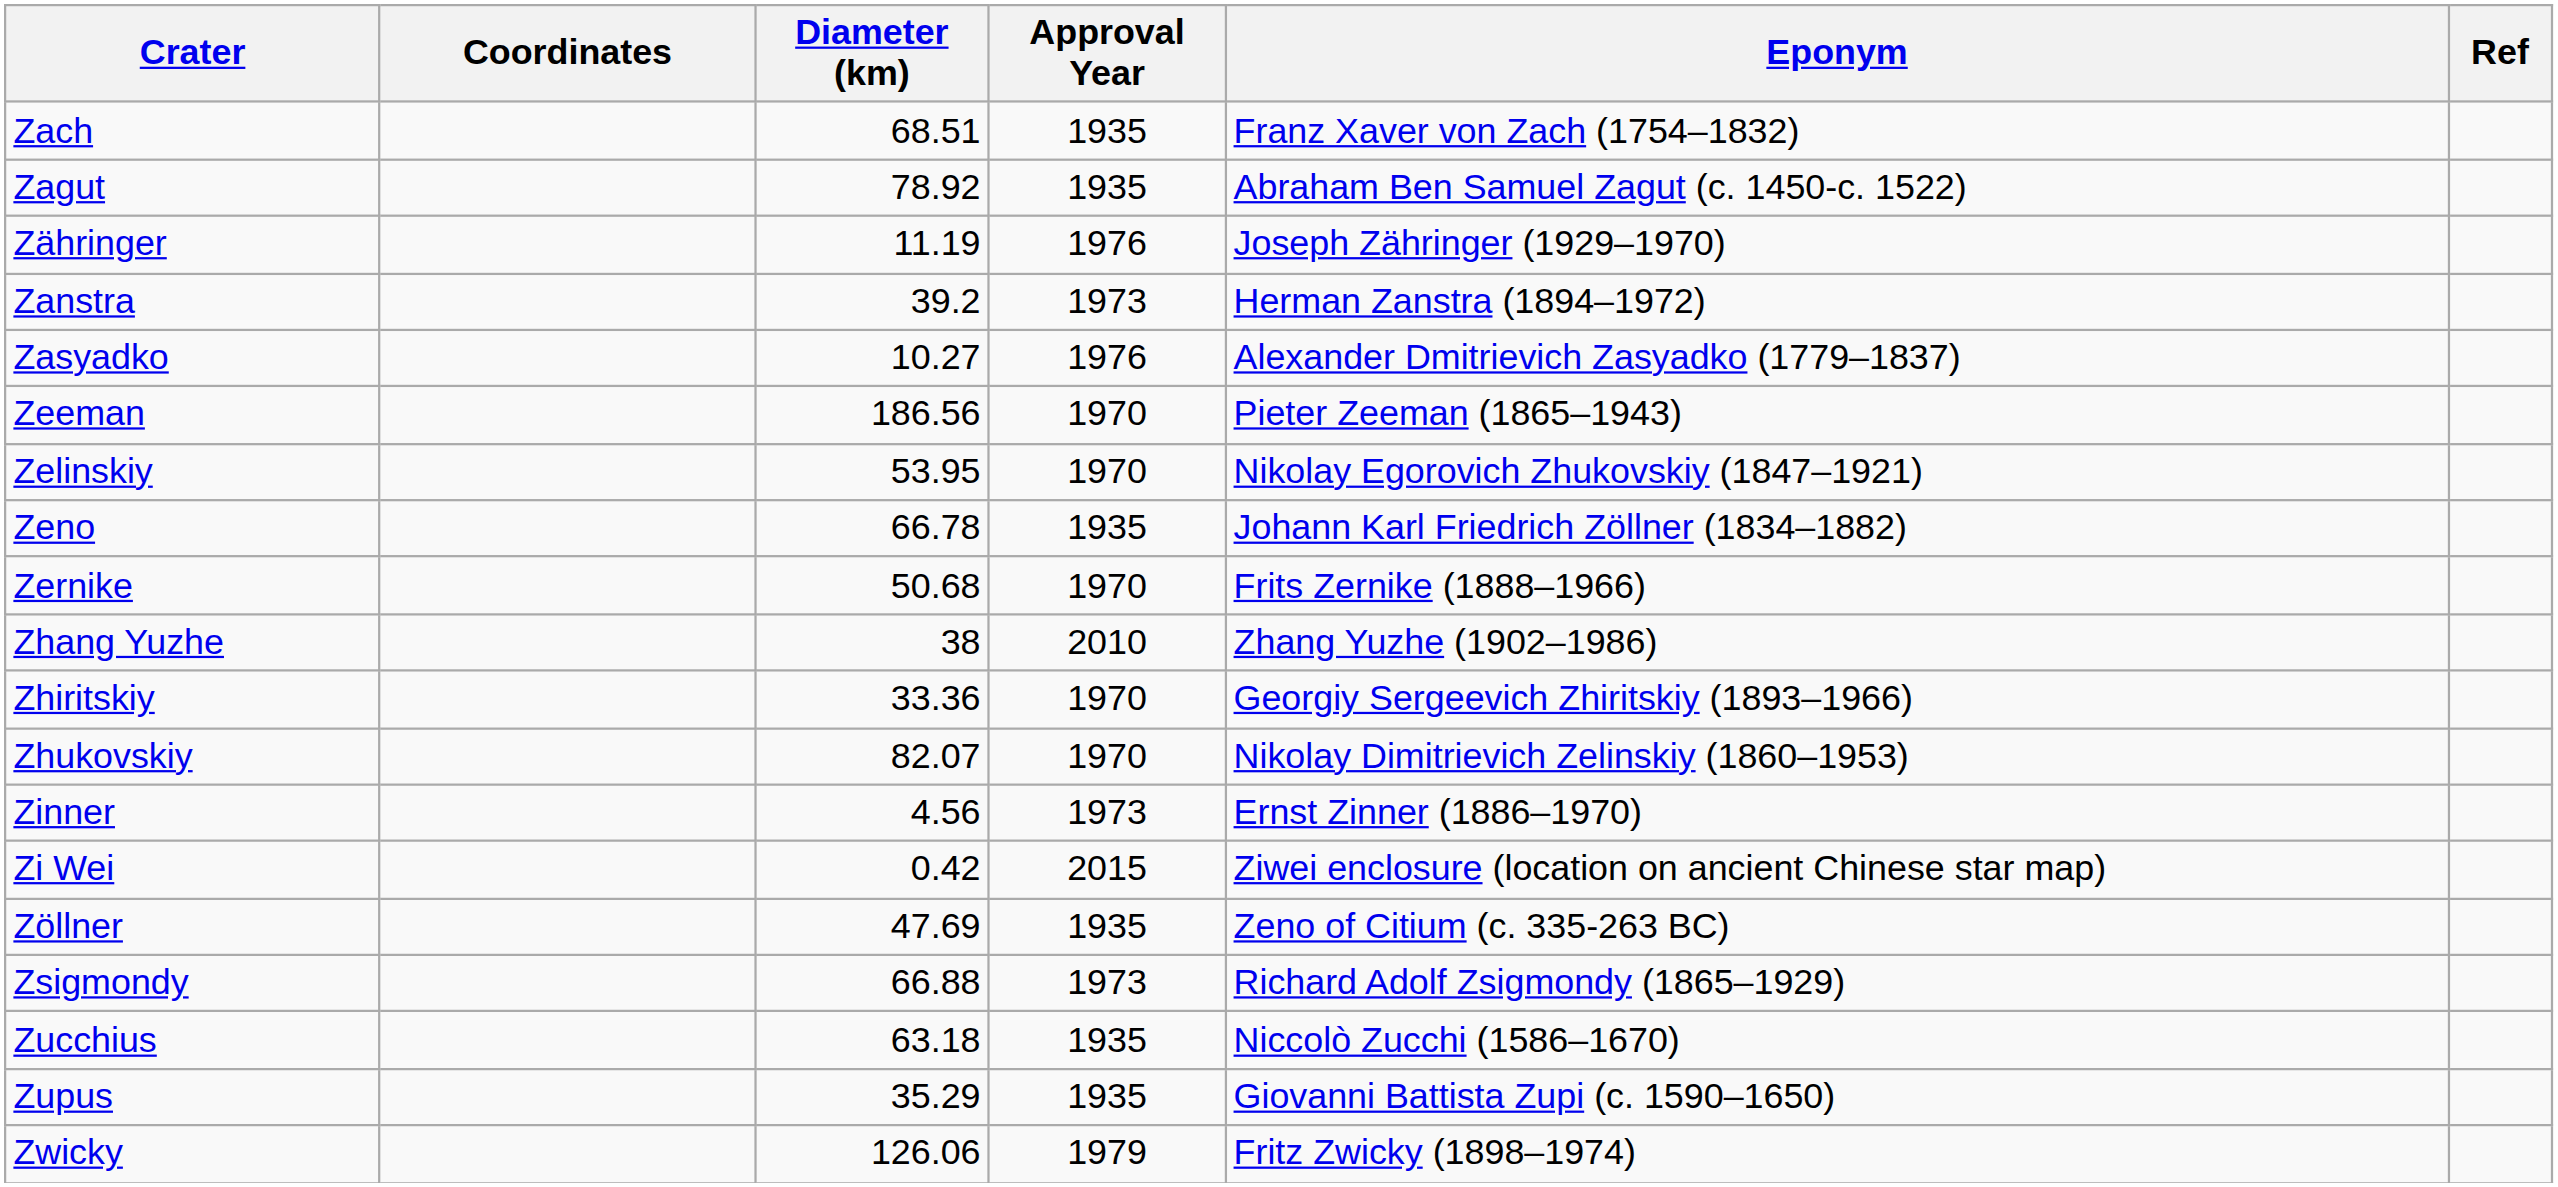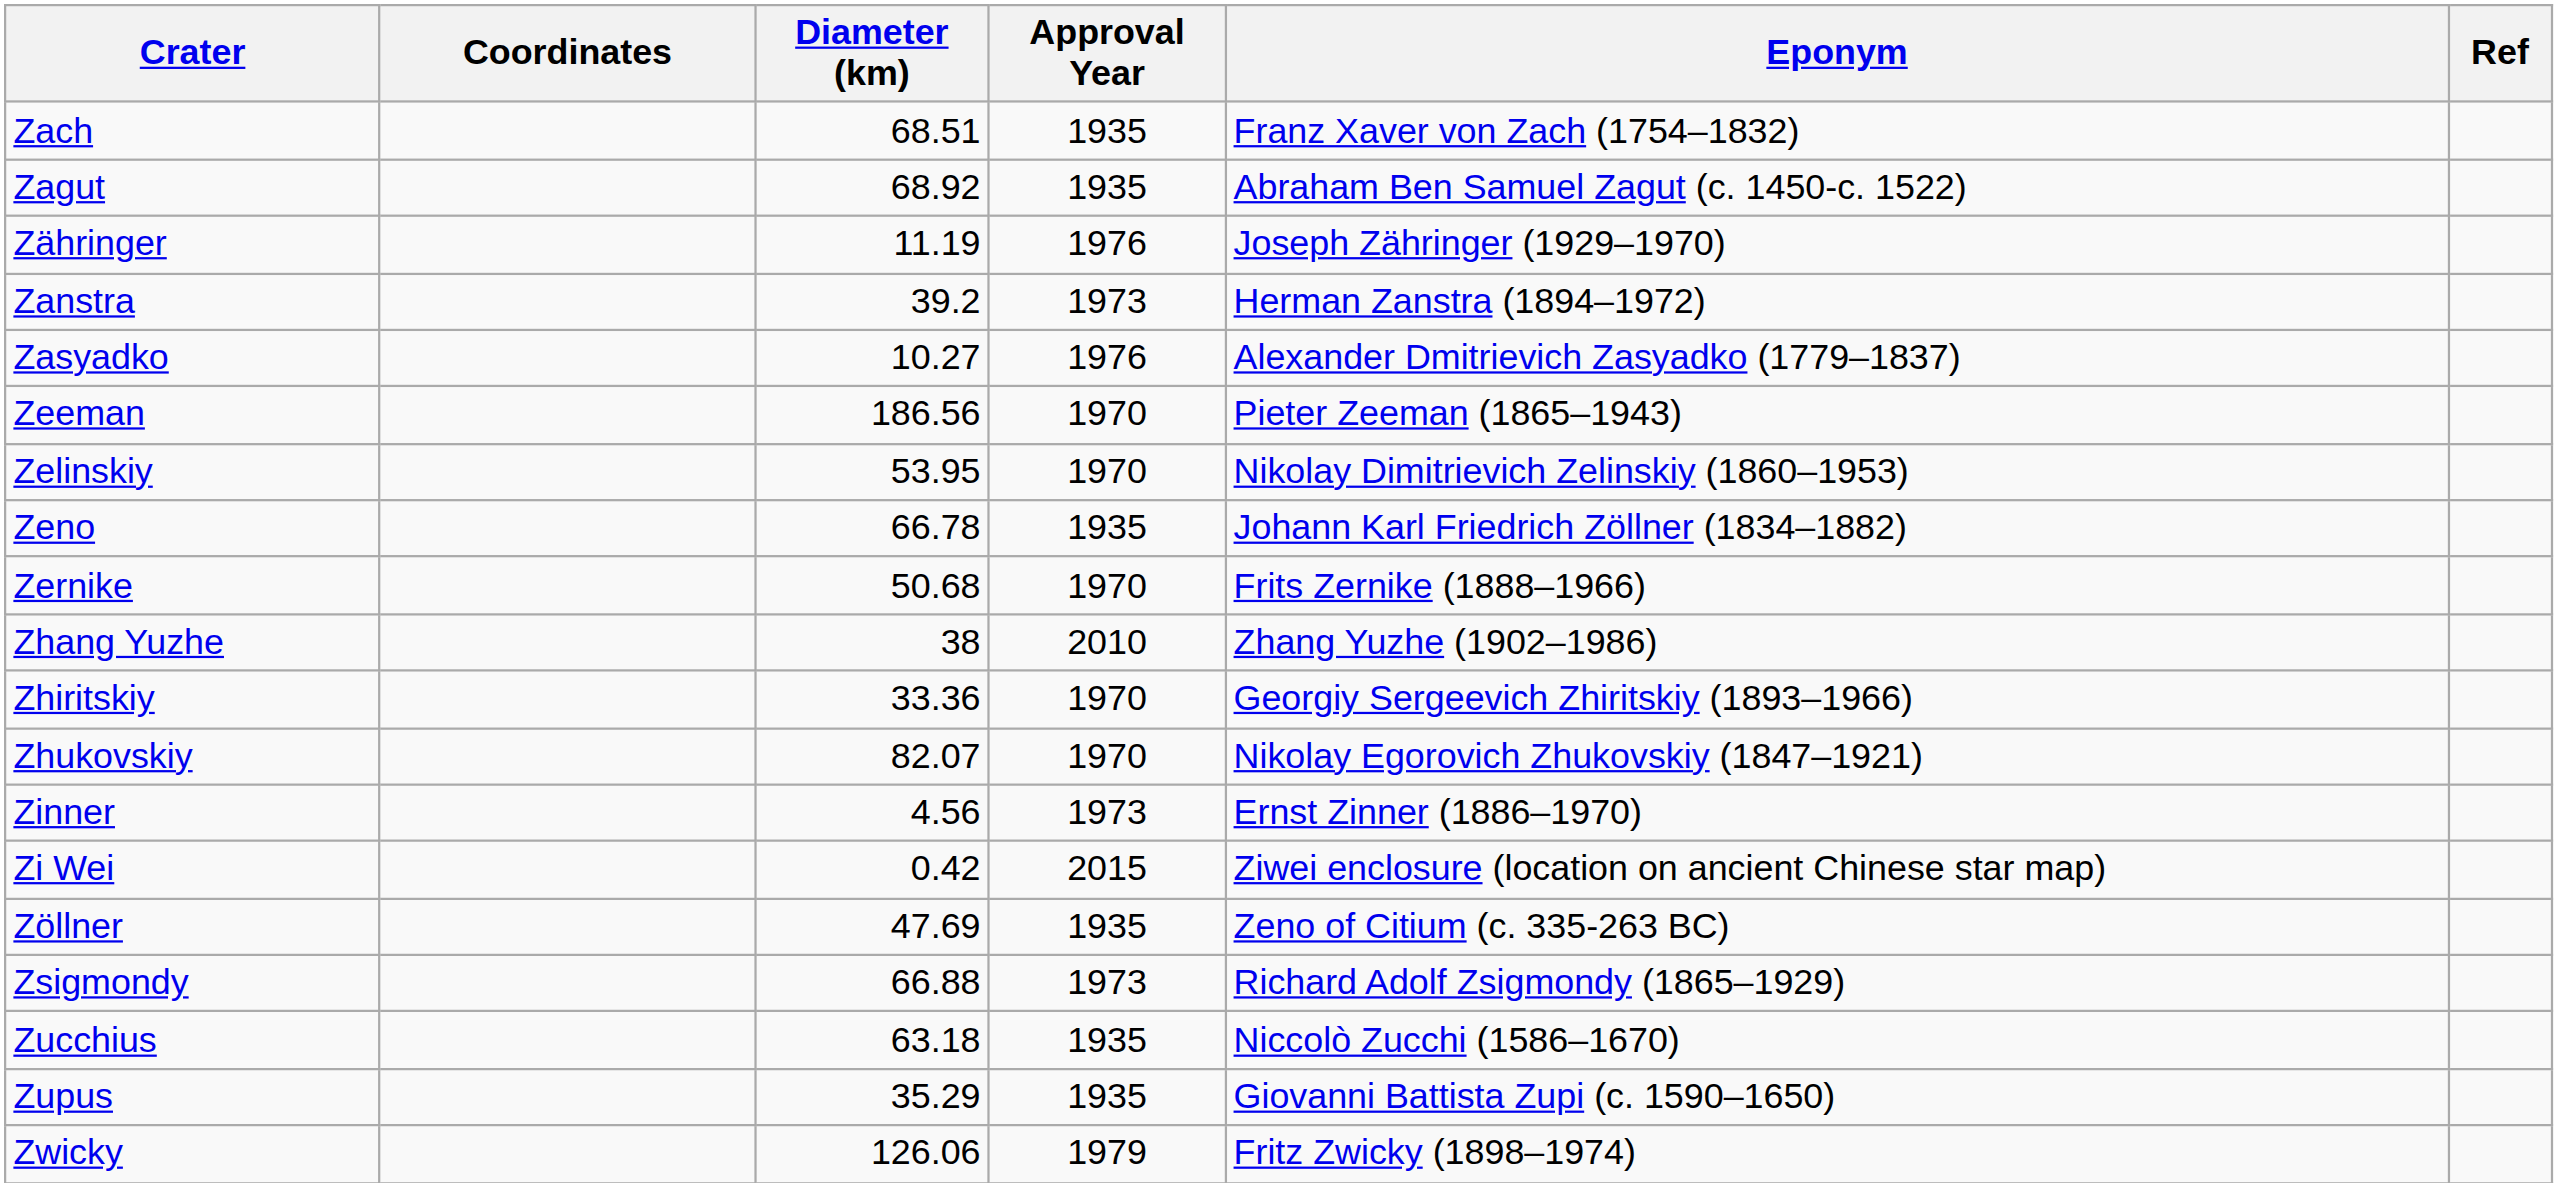 <table class="wikitable sortable" style="min-width: 90%">
 <tr>
 <th style="width:10em"><a href='#'>Crater</a></th>
 <th data-sort-type="number" style="width:10em">Coordinates</th>
 <th><a href='#'>Diameter</a><br>(km)</th>
 <th>Approval<br>Year</th>
 <th><a href='#'>Eponym</a></th>
 <th>Ref</th>
 </tr>
 <tr id="Zach">
 <td><a href='#'>Zach</a></td>
 <td></td>
 <td align=right>68.51</td>
 <td align=center>1935</td>
 <td><a href='#'>Franz Xaver von Zach</a> (1754–1832)</td>
 <td></td>
 </tr>
 <tr id="Zagut">
 <td><a href='#'>Zagut</a></td>
 <td></td>
-<td align=right>78.92</td>
+<td align=right>68.92</td>
 <td align=center>1935</td>
 <td><a href='#'>Abraham Ben Samuel Zagut</a> (c. 1450-c. 1522)</td>
 <td></td>
 </tr>
 <tr id="Zähringer">
 <td><a href='#'>Zähringer</a></td>
 <td></td>
 <td align=right>11.19</td>
 <td align=center>1976</td>
 <td><a href='#'>Joseph Zähringer</a> (1929–1970)</td>
 <td></td>
 </tr>
 <tr id="Zanstra">
 <td><a href='#'>Zanstra</a></td>
 <td></td>
 <td align=right>39.2</td>
 <td align=center>1973</td>
 <td><a href='#'>Herman Zanstra</a> (1894–1972)</td>
 <td></td>
 </tr>
 <tr id="Zasyadko">
 <td><a href='#'>Zasyadko</a></td>
 <td></td>
 <td align=right>10.27</td>
 <td align=center>1976</td>
 <td><a href='#'>Alexander Dmitrievich Zasyadko</a> (1779–1837)</td>
 <td></td>
 </tr>
 <tr id="Zeeman">
 <td><a href='#'>Zeeman</a></td>
 <td></td>
 <td align=right>186.56</td>
 <td align=center>1970</td>
 <td><a href='#'>Pieter Zeeman</a> (1865–1943)</td>
 <td></td>
 </tr>
 <tr id="Zelinskiy">
 <td><a href='#'>Zelinskiy</a></td>
 <td></td>
 <td align=right>53.95</td>
 <td align=center>1970</td>
-<td><a href='#'>Nikolay Egorovich Zhukovskiy</a> (1847–1921)</td>
+<td><a href='#'>Nikolay Dimitrievich Zelinskiy</a> (1860–1953)</td>
 <td></td>
 </tr>
 <tr id="Zeno">
 <td><a href='#'>Zeno</a></td>
 <td></td>
 <td align=right>66.78</td>
 <td align=center>1935</td>
 <td><a href='#'>Johann Karl Friedrich Zöllner</a> (1834–1882)</td>
 <td></td>
 </tr>
 <tr id="Zernike">
 <td><a href='#'>Zernike</a></td>
 <td></td>
 <td align=right>50.68</td>
 <td align=center>1970</td>
 <td><a href='#'>Frits Zernike</a> (1888–1966)</td>
 <td></td>
 </tr>
 <tr id="Zhang Yuzhe">
 <td><a href='#'>Zhang Yuzhe</a></td>
 <td></td>
 <td align=right>38</td>
 <td align=center>2010</td>
 <td><a href='#'>Zhang Yuzhe</a> (1902–1986)</td>
 <td></td>
 </tr>
 <tr id="Zhiritskiy">
 <td><a href='#'>Zhiritskiy</a></td>
 <td></td>
 <td align=right>33.36</td>
 <td align=center>1970</td>
 <td><a href='#'>Georgiy Sergeevich Zhiritskiy</a> (1893–1966)</td>
 <td></td>
 </tr>
 <tr id="Zhukovskiy">
 <td><a href='#'>Zhukovskiy</a></td>
 <td></td>
 <td align=right>82.07</td>
 <td align=center>1970</td>
-<td><a href='#'>Nikolay Dimitrievich Zelinskiy</a> (1860–1953)</td>
+<td><a href='#'>Nikolay Egorovich Zhukovskiy</a> (1847–1921)</td>
 <td></td>
 </tr>
 <tr id="Zinner">
 <td><a href='#'>Zinner</a></td>
 <td></td>
 <td align=right>4.56</td>
 <td align=center>1973</td>
 <td><a href='#'>Ernst Zinner</a> (1886–1970)</td>
 <td></td>
 </tr>
 <tr id="Zi Wei">
 <td><a href='#'>Zi Wei</a></td>
 <td></td>
 <td align=right>0.42</td>
 <td align=center>2015</td>
 <td><a href='#'>Ziwei enclosure</a> (location on ancient Chinese star map)</td>
 <td></td>
 </tr>
 <tr id="Zöllner">
 <td><a href='#'>Zöllner</a></td>
 <td></td>
 <td align=right>47.69</td>
 <td align=center>1935</td>
 <td><a href='#'>Zeno of Citium</a> (c. 335-263 BC)</td>
 <td></td>
 </tr>
 <tr id="Zsigmondy">
 <td><a href='#'>Zsigmondy</a></td>
 <td></td>
 <td align=right>66.88</td>
 <td align=center>1973</td>
 <td><a href='#'>Richard Adolf Zsigmondy</a> (1865–1929)</td>
 <td></td>
 </tr>
 <tr id="Zucchius">
 <td><a href='#'>Zucchius</a></td>
 <td></td>
 <td align=right>63.18</td>
 <td align=center>1935</td>
 <td><a href='#'>Niccolò Zucchi</a> (1586–1670)</td>
 <td></td>
 </tr>
 <tr id="Zupus">
 <td><a href='#'>Zupus</a></td>
 <td></td>
 <td align=right>35.29</td>
 <td align=center>1935</td>
 <td><a href='#'>Giovanni Battista Zupi</a> (c. 1590–1650)</td>
 <td></td>
 </tr>
 <tr id="Zwicky">
 <td><a href='#'>Zwicky</a></td>
 <td></td>
 <td align=right>126.06</td>
 <td align=center>1979</td>
 <td><a href='#'>Fritz Zwicky</a> (1898–1974)</td>
 <td></td>
 </tr>
 </table>
